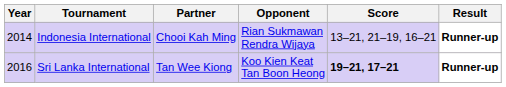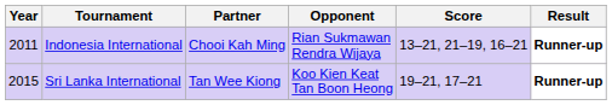 <table class="sortable wikitable" style="font-size: 90%;">
 <tr>
 <th>Year</th>
 <th>Tournament</th>
 <th>Partner</th>
 <th>Opponent</th>
 <th>Score</th>
 <th>Result</th>
 </tr>
 <tr style="background:#D8CEF6">
-<td align="center">2014</td>
+<td align="center">2011</td>
 <td align="left"><a href='#'>Indonesia International</a></td>
 <td align="left"> <a href='#'>Chooi Kah Ming</a></td>
 <td align="left"> <a href='#'>Rian Sukmawan</a> <br>  <a href='#'>Rendra Wijaya</a></td>
 <td align="left">13–21, 21–19, 16–21</td>
 <td style="text-align:left; background:white"> <strong>Runner-up</strong></td>
 </tr>
 <tr style="background:#D8CEF6">
-<td align="center">2016</td>
+<td align="center">2015</td>
 <td align="left"><a href='#'>Sri Lanka International</a></td>
 <td align="left"> <a href='#'>Tan Wee Kiong</a></td>
 <td align="left"> <a href='#'>Koo Kien Keat</a> <br>  <a href='#'>Tan Boon Heong</a></td>
-<td align="left"><strong>19–21, 17–21</strong></td>
+<td align="left">19–21, 17–21</td>
 <td style="text-align:left; background:white"> <strong>Runner-up</strong></td>
 </tr>
 </table>
